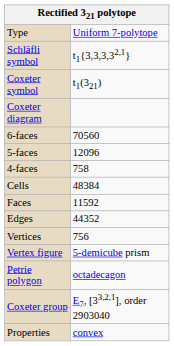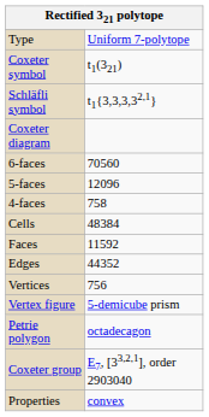 <table class="wikitable" align="right" style="margin-left:10px" width="250">
 <tr>
 <th bgcolor=#e7dcc3 colspan=2>Rectified 3<sub>21</sub> polytope</th>
 </tr>
 <tr>
 <td bgcolor=#e7dcc3>Type</td>
 <td><a href='#'>Uniform 7-polytope</a></td>
 </tr>
 <tr>
+<td bgcolor=#e7dcc3><a href='#'>Coxeter symbol</a></td>
+<td>t<sub>1</sub>(3<sub>21</sub>)</td>
+</tr>
+<tr>
 <td bgcolor=#e7dcc3><a href='#'>Schläfli symbol</a></td>
 <td>t<sub>1</sub>{3,3,3,3<sup>2,1</sup>}</td>
-</tr>
-<tr>
-<td bgcolor=#e7dcc3><a href='#'>Coxeter symbol</a></td>
-<td>t<sub>1</sub>(3<sub>21</sub>)</td>
 </tr>
 <tr>
 <td bgcolor=#e7dcc3><a href='#'>Coxeter diagram</a></td>
 <td></td>
 </tr>
 <tr>
 <td bgcolor=#e7dcc3>6-faces</td>
 <td>70560</td>
 </tr>
 <tr>
 <td bgcolor=#e7dcc3>5-faces</td>
 <td>12096</td>
 </tr>
 <tr>
 <td bgcolor=#e7dcc3>4-faces</td>
 <td>758</td>
 </tr>
 <tr>
 <td bgcolor=#e7dcc3>Cells</td>
 <td>48384</td>
 </tr>
 <tr>
 <td bgcolor=#e7dcc3>Faces</td>
 <td>11592</td>
 </tr>
 <tr>
 <td bgcolor=#e7dcc3>Edges</td>
 <td>44352</td>
 </tr>
 <tr>
 <td bgcolor=#e7dcc3>Vertices</td>
 <td>756</td>
 </tr>
 <tr>
 <td bgcolor=#e7dcc3><a href='#'>Vertex figure</a></td>
 <td><a href='#'>5-demicube</a> prism</td>
 </tr>
 <tr>
 <td bgcolor=#e7dcc3><a href='#'>Petrie polygon</a></td>
 <td><a href='#'>octadecagon</a></td>
 </tr>
 <tr>
 <td bgcolor=#e7dcc3><a href='#'>Coxeter group</a></td>
 <td><a href='#'>E<sub>7</sub></a>, [3<sup>3,2,1</sup>], order 2903040</td>
 </tr>
 <tr>
 <td bgcolor=#e7dcc3>Properties</td>
 <td><a href='#'>convex</a></td>
 </tr>
 </table>
